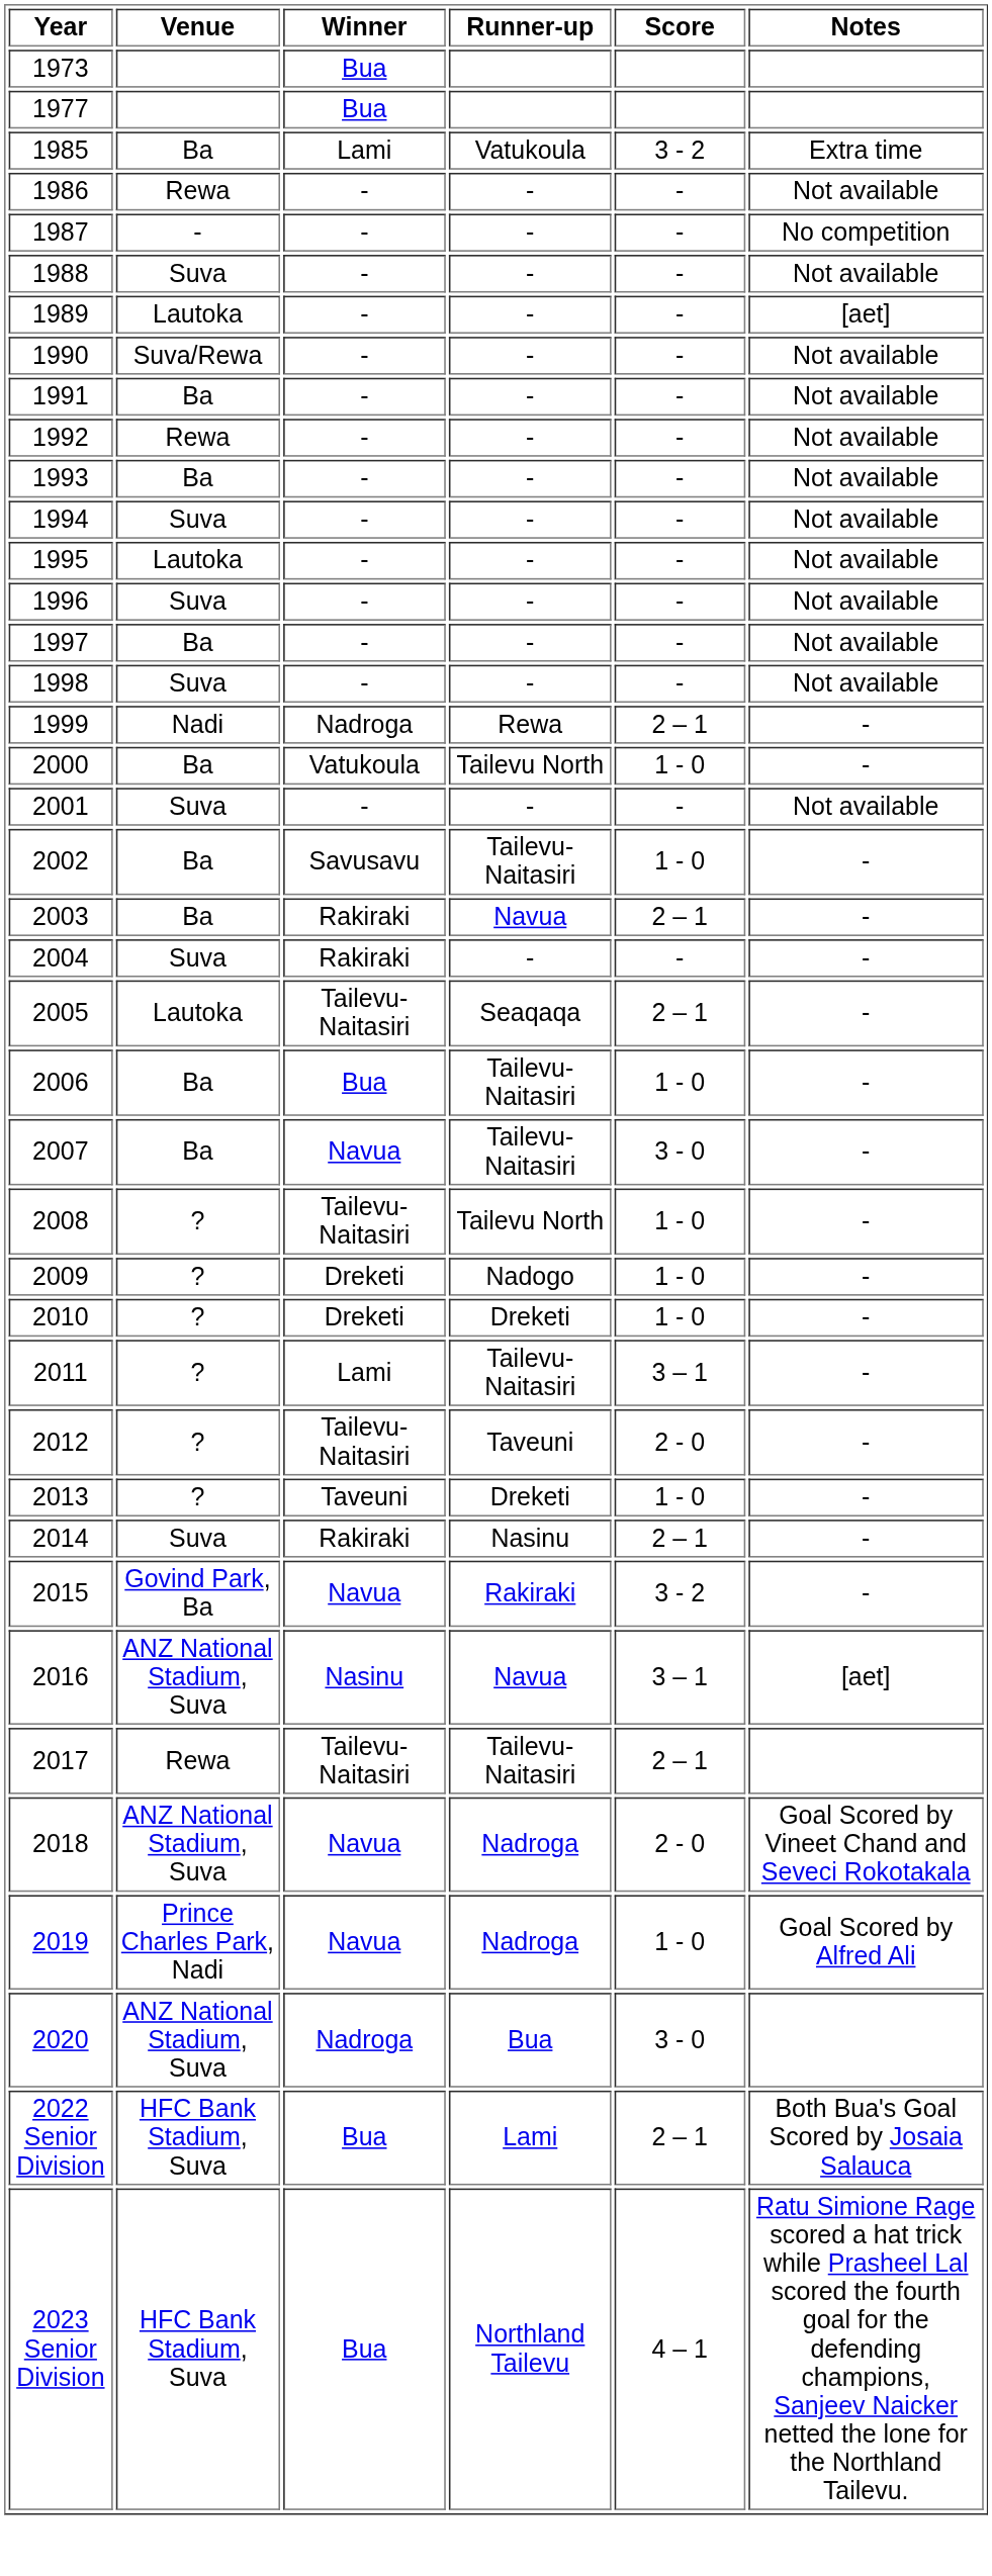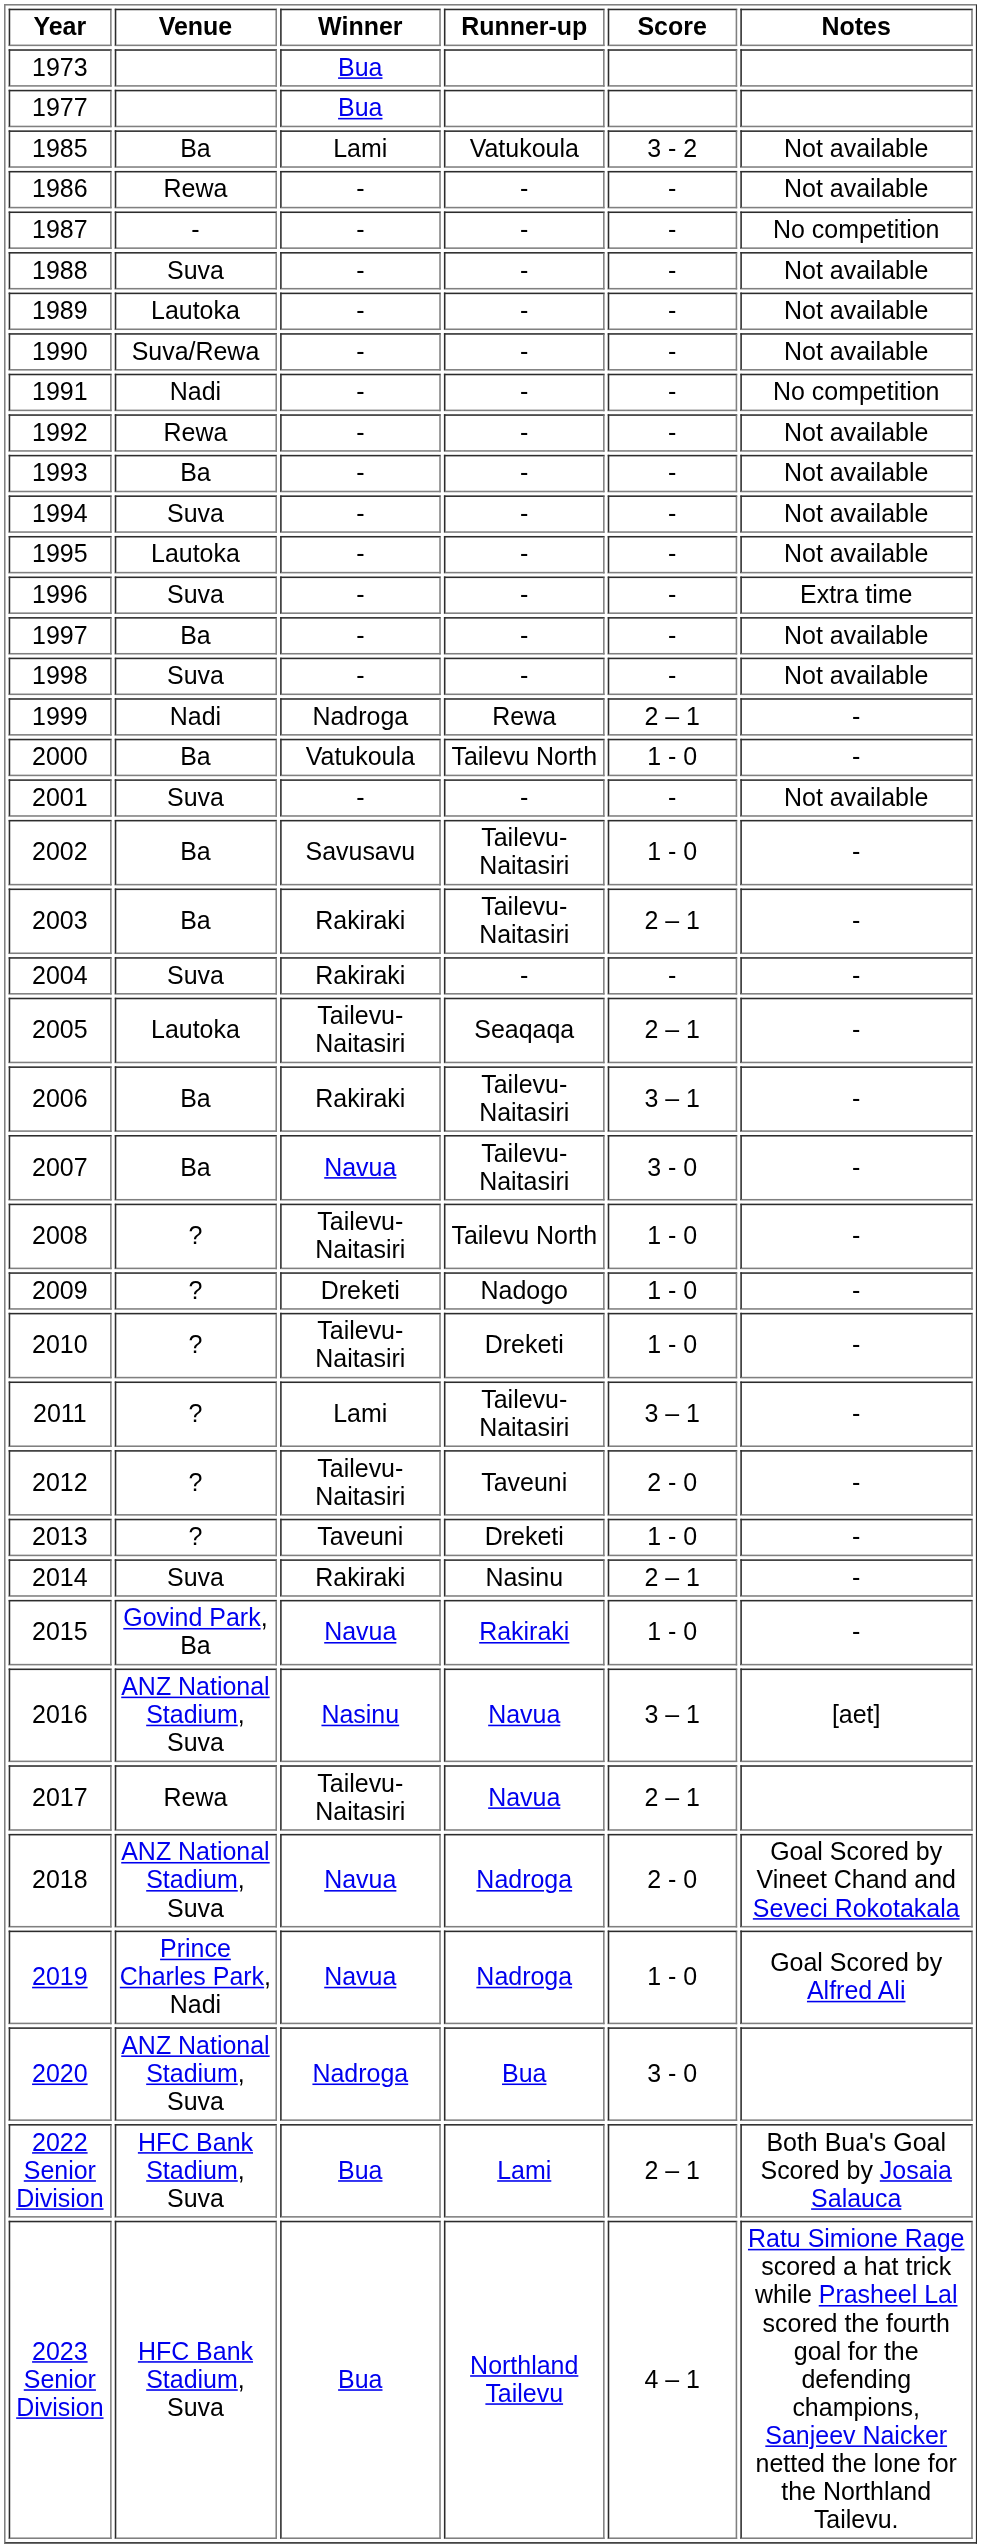 <table border ="1" cellpadding ="2">
 <tr ---- align="center">
 <th Width="60">Year</th>
 <th Width="100">Venue</th>
 <th Width="100">Winner</th>
 <th Width="100">Runner-up</th>
 <th Width="80">Score</th>
 <th Width="150">Notes</th>
 </tr>
 <tr ---- align="center">
 <td>1973</td>
 <td></td>
 <td><a href='#'>Bua</a></td>
 <td></td>
 <td></td>
 <td></td>
 </tr>
 <tr ---- align="center">
 <td>1977</td>
 <td></td>
 <td><a href='#'>Bua</a></td>
 <td></td>
 <td></td>
 <td></td>
 </tr>
 <tr ---- align="center">
 <td>1985</td>
 <td>Ba</td>
 <td>Lami</td>
 <td>Vatukoula</td>
 <td>3 - 2</td>
-<td>Extra time</td>
+<td>Not available</td>
 </tr>
 <tr ---- align="center">
 <td>1986</td>
 <td>Rewa</td>
 <td>-</td>
 <td>-</td>
 <td>-</td>
 <td>Not available</td>
 </tr>
 <tr ---- align="center">
 <td>1987</td>
 <td>-</td>
 <td>-</td>
 <td>-</td>
 <td>-</td>
 <td>No competition</td>
 </tr>
 <tr ---- align="center">
 <td>1988</td>
 <td>Suva</td>
 <td>-</td>
 <td>-</td>
 <td>-</td>
 <td>Not available</td>
 </tr>
 <tr ---- align="center">
 <td>1989</td>
 <td>Lautoka</td>
 <td>-</td>
 <td>-</td>
 <td>-</td>
-<td>[aet]</td>
+<td>Not available</td>
 </tr>
 <tr ---- align="center">
 <td>1990</td>
 <td>Suva/Rewa</td>
 <td>-</td>
 <td>-</td>
 <td>-</td>
 <td>Not available</td>
 </tr>
 <tr ---- align="center">
 <td>1991</td>
-<td>Ba</td>
+<td>Nadi</td>
 <td>-</td>
 <td>-</td>
 <td>-</td>
-<td>Not available</td>
+<td>No competition</td>
 </tr>
 <tr ---- align="center">
 <td>1992</td>
 <td>Rewa</td>
 <td>-</td>
 <td>-</td>
 <td>-</td>
 <td>Not available</td>
 </tr>
 <tr ---- align="center">
 <td>1993</td>
 <td>Ba</td>
 <td>-</td>
 <td>-</td>
 <td>-</td>
 <td>Not available</td>
 </tr>
 <tr ---- align="center">
 <td>1994</td>
 <td>Suva</td>
 <td>-</td>
 <td>-</td>
 <td>-</td>
 <td>Not available</td>
 </tr>
 <tr ---- align="center">
 <td>1995</td>
 <td>Lautoka</td>
 <td>-</td>
 <td>-</td>
 <td>-</td>
 <td>Not available</td>
 </tr>
 <tr ---- align="center">
 <td>1996</td>
 <td>Suva</td>
 <td>-</td>
 <td>-</td>
 <td>-</td>
-<td>Not available</td>
+<td>Extra time</td>
 </tr>
 <tr ---- align="center">
 <td>1997</td>
 <td>Ba</td>
 <td>-</td>
 <td>-</td>
 <td>-</td>
 <td>Not available</td>
 </tr>
 <tr ---- align="center">
 <td>1998</td>
 <td>Suva</td>
 <td>-</td>
 <td>-</td>
 <td>-</td>
 <td>Not available</td>
 </tr>
 <tr ---- align="center">
 <td>1999</td>
 <td>Nadi</td>
 <td>Nadroga</td>
 <td>Rewa</td>
 <td>2 – 1</td>
 <td>-</td>
 </tr>
 <tr ---- align="center">
 <td>2000</td>
 <td>Ba</td>
 <td>Vatukoula</td>
 <td>Tailevu North</td>
 <td>1 - 0</td>
 <td>-</td>
 </tr>
 <tr ---- align="center">
 <td>2001</td>
 <td>Suva</td>
 <td>-</td>
 <td>-</td>
 <td>-</td>
 <td>Not available</td>
 </tr>
 <tr ---- align="center">
 <td>2002</td>
 <td>Ba</td>
 <td>Savusavu</td>
 <td>Tailevu-Naitasiri</td>
 <td>1 - 0</td>
 <td>-</td>
 </tr>
 <tr ---- align="center">
 <td>2003</td>
 <td>Ba</td>
 <td>Rakiraki</td>
-<td><a href='#'>Navua</a></td>
+<td>Tailevu-Naitasiri</td>
 <td>2 – 1</td>
 <td>-</td>
 </tr>
 <tr ---- align="center">
 <td>2004</td>
 <td>Suva</td>
 <td>Rakiraki</td>
 <td>-</td>
 <td>-</td>
 <td>-</td>
 </tr>
 <tr ---- align="center">
 <td>2005</td>
 <td>Lautoka</td>
 <td>Tailevu-Naitasiri</td>
 <td>Seaqaqa</td>
 <td>2 – 1</td>
 <td>-</td>
 </tr>
 <tr ---- align="center">
 <td>2006</td>
 <td>Ba</td>
-<td><a href='#'>Bua</a></td>
+<td>Rakiraki</td>
 <td>Tailevu-Naitasiri</td>
-<td>1 - 0</td>
+<td>3 – 1</td>
 <td>-</td>
 </tr>
 <tr ---- align="center">
 <td>2007</td>
 <td>Ba</td>
 <td><a href='#'>Navua</a></td>
 <td>Tailevu-Naitasiri</td>
 <td>3 - 0</td>
 <td>-</td>
 </tr>
 <tr ---- align="center">
 <td>2008</td>
 <td>?</td>
 <td>Tailevu-Naitasiri</td>
 <td>Tailevu North</td>
 <td>1 - 0</td>
 <td>-</td>
 </tr>
 <tr ---- align="center">
 <td>2009</td>
 <td>?</td>
 <td>Dreketi</td>
 <td>Nadogo</td>
 <td>1 - 0</td>
 <td>-</td>
 </tr>
 <tr ---- align="center">
 <td>2010</td>
 <td>?</td>
-<td>Dreketi</td>
+<td>Tailevu-Naitasiri</td>
 <td>Dreketi</td>
 <td>1 - 0</td>
 <td>-</td>
 </tr>
 <tr ---- align="center">
 <td>2011</td>
 <td>?</td>
 <td>Lami</td>
 <td>Tailevu-Naitasiri</td>
 <td>3 – 1</td>
 <td>-</td>
 </tr>
 <tr ---- align="center">
 <td>2012</td>
 <td>?</td>
 <td>Tailevu-Naitasiri</td>
 <td>Taveuni</td>
 <td>2 - 0</td>
 <td>-</td>
 </tr>
 <tr ---- align="center">
 <td>2013</td>
 <td>?</td>
 <td>Taveuni</td>
 <td>Dreketi</td>
 <td>1 - 0</td>
 <td>-</td>
 </tr>
 <tr ---- align="center">
 <td>2014</td>
 <td>Suva</td>
 <td>Rakiraki</td>
 <td>Nasinu</td>
 <td>2 – 1</td>
 <td>-</td>
 </tr>
 <tr ---- align="center">
 <td>2015</td>
 <td><a href='#'>Govind Park</a>, Ba</td>
 <td><a href='#'>Navua</a></td>
 <td><a href='#'>Rakiraki</a></td>
-<td>3 - 2</td>
+<td>1 - 0</td>
 <td>-</td>
 </tr>
 <tr ---- align="center">
 <td>2016</td>
 <td><a href='#'>ANZ National Stadium</a>, Suva</td>
 <td><a href='#'>Nasinu</a></td>
 <td><a href='#'>Navua</a></td>
 <td>3 – 1</td>
 <td>[aet]</td>
 </tr>
 <tr ---- align="center">
 <td>2017</td>
 <td>Rewa</td>
 <td>Tailevu-Naitasiri</td>
-<td>Tailevu-Naitasiri</td>
+<td><a href='#'>Navua</a></td>
 <td>2 – 1</td>
 <td></td>
 </tr>
 <tr ---- align="center">
 <td>2018</td>
 <td><a href='#'>ANZ National Stadium</a>, Suva</td>
 <td><a href='#'>Navua</a></td>
 <td><a href='#'>Nadroga</a></td>
 <td>2 - 0</td>
 <td>Goal Scored by Vineet Chand and <a href='#'>Seveci Rokotakala</a></td>
 </tr>
 <tr ---- align="center">
 <td><a href='#'>2019</a></td>
 <td><a href='#'>Prince Charles Park</a>, Nadi</td>
 <td><a href='#'>Navua</a></td>
 <td><a href='#'>Nadroga</a></td>
 <td>1 - 0</td>
 <td>Goal Scored by <a href='#'>Alfred Ali</a></td>
 </tr>
 <tr ---- align="center">
 <td><a href='#'>2020</a></td>
 <td><a href='#'>ANZ National Stadium</a>, Suva</td>
 <td><a href='#'>Nadroga</a></td>
 <td><a href='#'>Bua</a></td>
 <td>3 - 0</td>
 <td></td>
 </tr>
 <tr ---- align="center">
 <td><a href='#'>2022 Senior Division</a></td>
 <td><a href='#'>HFC Bank Stadium</a>, Suva</td>
 <td><a href='#'>Bua</a></td>
 <td><a href='#'>Lami</a></td>
 <td>2 – 1</td>
 <td>Both Bua's Goal Scored by <a href='#'>Josaia Salauca</a></td>
 </tr>
 <tr ---- align="center">
 <td><a href='#'>2023 Senior Division</a></td>
 <td><a href='#'>HFC Bank Stadium</a>, Suva</td>
 <td><a href='#'>Bua</a></td>
 <td><a href='#'>Northland Tailevu</a></td>
 <td>4 – 1</td>
 <td><a href='#'>Ratu Simione Rage</a> scored a hat trick while <a href='#'>Prasheel Lal</a> scored the fourth goal for the defending champions, <a href='#'>Sanjeev Naicker</a> netted the lone for the Northland Tailevu.</td>
 </tr>
 </table>
